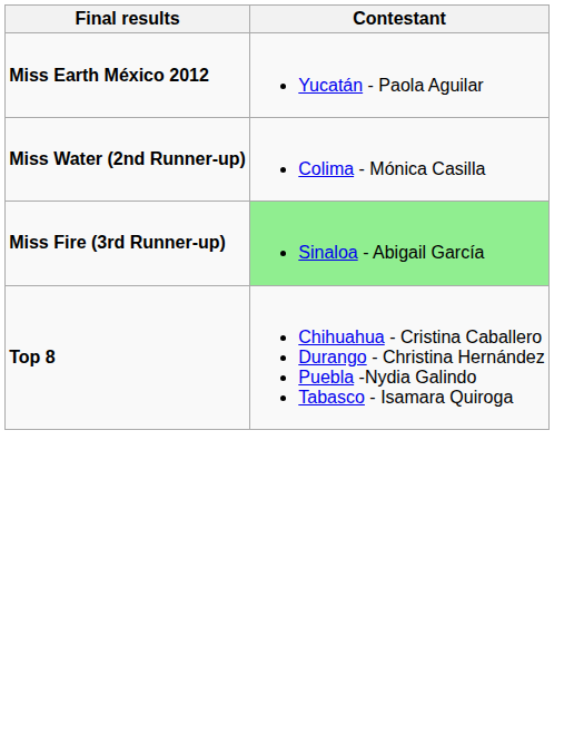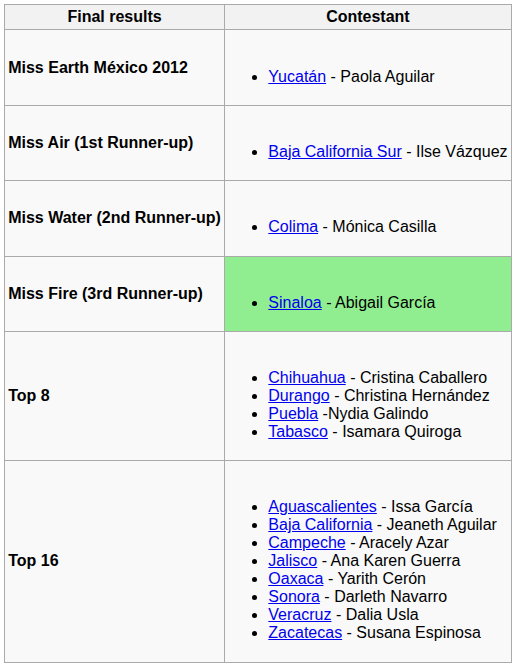 <table class="wikitable">
 <tr>
 <th>Final results</th>
 <th>Contestant</th>
 </tr>
 <tr>
 <td><strong>Miss Earth México 2012</strong></td>
 <td><br><ul><li><a href='#'>Yucatán</a> - Paola Aguilar</li></ul></td>
+</tr>
+<tr>
+<td><strong>Miss Air (1st Runner-up)</strong></td>
+<td><br><ul><li><a href='#'>Baja California Sur</a> - Ilse Vázquez</li></ul></td>
 </tr>
 <tr>
 <td><strong>Miss Water (2nd Runner-up)</strong></td>
 <td><br><ul><li><a href='#'>Colima</a> - Mónica Casilla</li></ul></td>
 </tr>
 <tr>
 <td><strong>Miss Fire (3rd Runner-up)</strong></td>
 <td style="background: lightgreen;"><br><ul><li><a href='#'>Sinaloa</a> - Abigail García</li></ul></td>
 </tr>
 <tr>
 <td><strong>Top 8</strong></td>
 <td><br><ul><li><a href='#'>Chihuahua</a> - Cristina Caballero</li><li><a href='#'>Durango</a> - Christina Hernández</li><li><a href='#'>Puebla</a> -Nydia Galindo</li><li><a href='#'>Tabasco</a> - Isamara Quiroga</li></ul></td>
 </tr>
+<tr>
+<td><strong>Top 16</strong></td>
+<td><br><ul><li><a href='#'>Aguascalientes</a> - Issa García</li><li><a href='#'>Baja California</a> - Jeaneth Aguilar</li><li><a href='#'>Campeche</a> - Aracely Azar</li><li><a href='#'>Jalisco</a> - Ana Karen Guerra</li><li><a href='#'>Oaxaca</a> - Yarith Cerón</li><li><a href='#'>Sonora</a> - Darleth Navarro</li><li><a href='#'>Veracruz</a> - Dalia Usla</li><li><a href='#'>Zacatecas</a> - Susana Espinosa</li></ul></td>
+</tr>
 </table>
